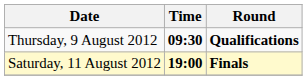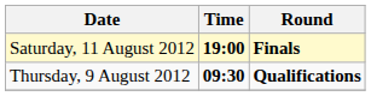 <table class="wikitable">
 <tr>
 <th>Date</th>
 <th>Time</th>
 <th>Round</th>
 </tr>
 <tr>
+<td style=background:lemonchiffon>Saturday, 11 August 2012</td>
+<td style=background:lemonchiffon><strong>19:00</strong></td>
+<td style=background:lemonchiffon><strong>Finals</strong></td>
+</tr>
+<tr>
 <td>Thursday, 9 August 2012</td>
 <td><strong>09:30</strong></td>
 <td><strong>Qualifications</strong></td>
 </tr>
 <tr>
-<td style=background:lemonchiffon>Saturday, 11 August 2012</td>
-<td style=background:lemonchiffon><strong>19:00</strong></td>
-<td style=background:lemonchiffon><strong>Finals</strong></td>
-</tr>
-<tr>
 </tr>
 </table>
